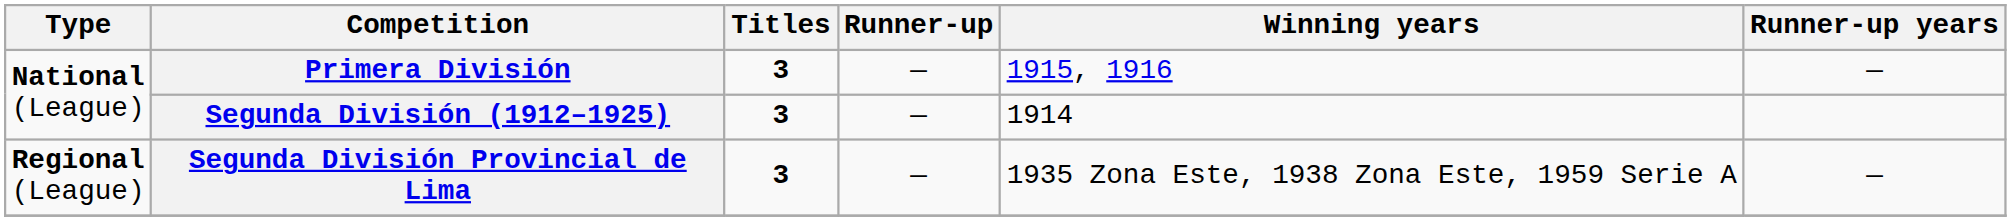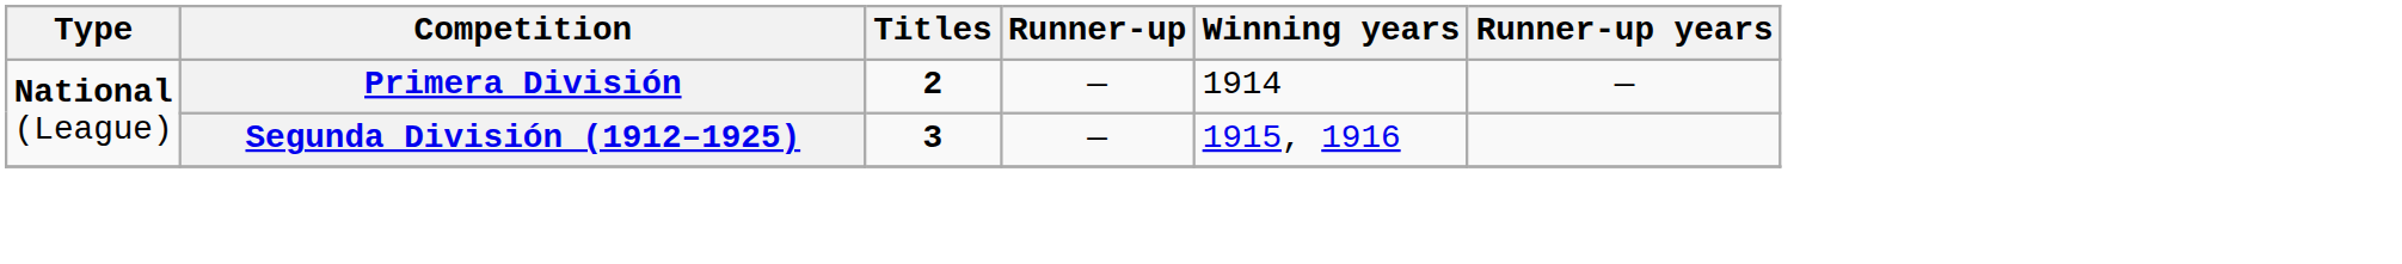 <table class="wikitable plainrowheaders" style="font-size:95%; text-align:center;">
 <tr>
 <th>Type</th>
 <th width=250px>Competition</th>
 <th>Titles</th>
 <th>Runner-up</th>
 <th>Winning years</th>
 <th>Runner-up years</th>
 </tr>
 <tr>
 <td rowspan=2><strong>National</strong><br>(League)</td>
 <th scope=col><a href='#'>Primera División</a></th>
-<td><strong>3</strong></td>
+<td><strong>2</strong></td>
 <td style="text-align:center;">—</td>
-<td align="left"><a href='#'>1915</a>, <a href='#'>1916</a></td>
+<td align="left">1914</td>
 <td style="text-align:center;">—</td>
 </tr>
 <tr>
 <th scope=col><a href='#'>Segunda División (1912–1925)</a></th>
 <td><strong>3</strong></td>
 <td style="text-align:center;">—</td>
-<td align="left">1914</td>
+<td align="left"><a href='#'>1915</a>, <a href='#'>1916</a></td>
 <td></td>
-</tr>
-<tr>
-<td rowspan=1><strong>Regional</strong><br>(League)</td>
-<th scope=col><a href='#'>Segunda División Provincial de Lima</a></th>
-<td><strong>3</strong></td>
-<td style="text-align:center;">—</td>
-<td align="left">1935 Zona Este, 1938 Zona Este, 1959 Serie A</td>
-<td style="text-align:center;">—</td>
 </tr>
 <tr>
 </tr>
 </table>
